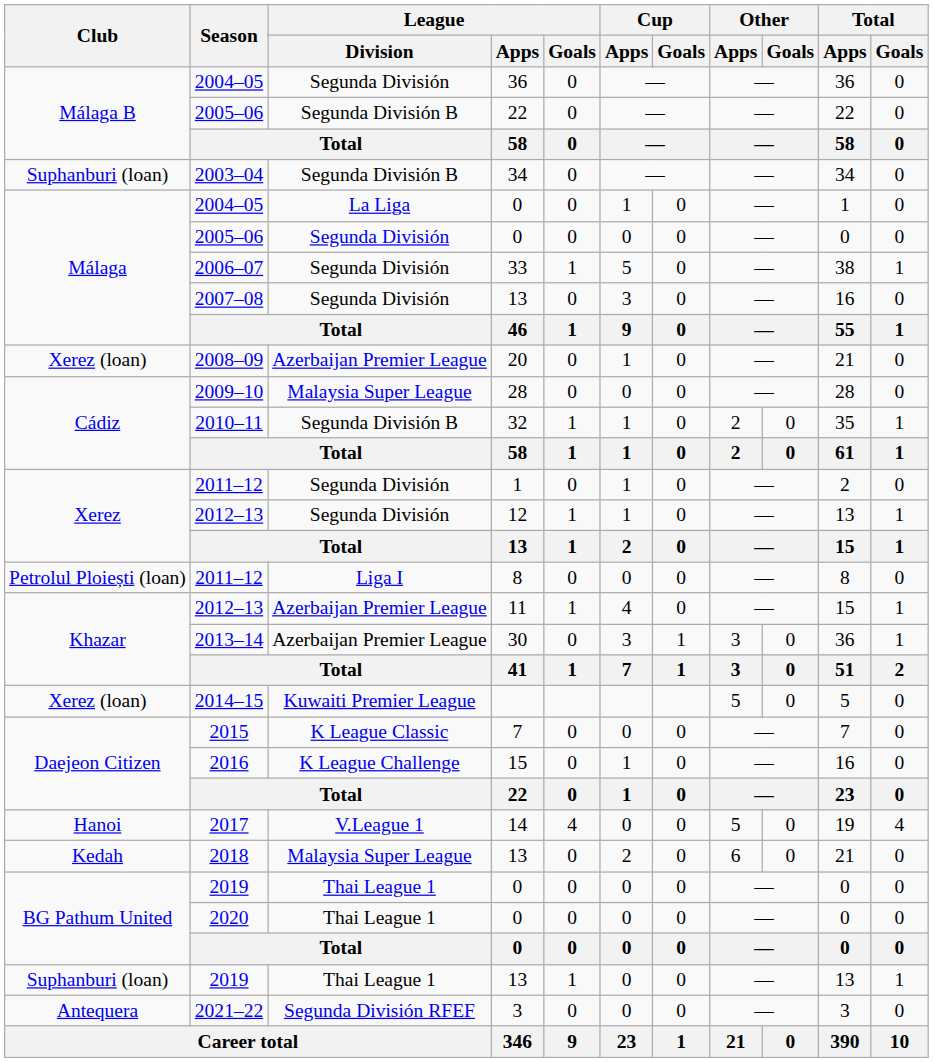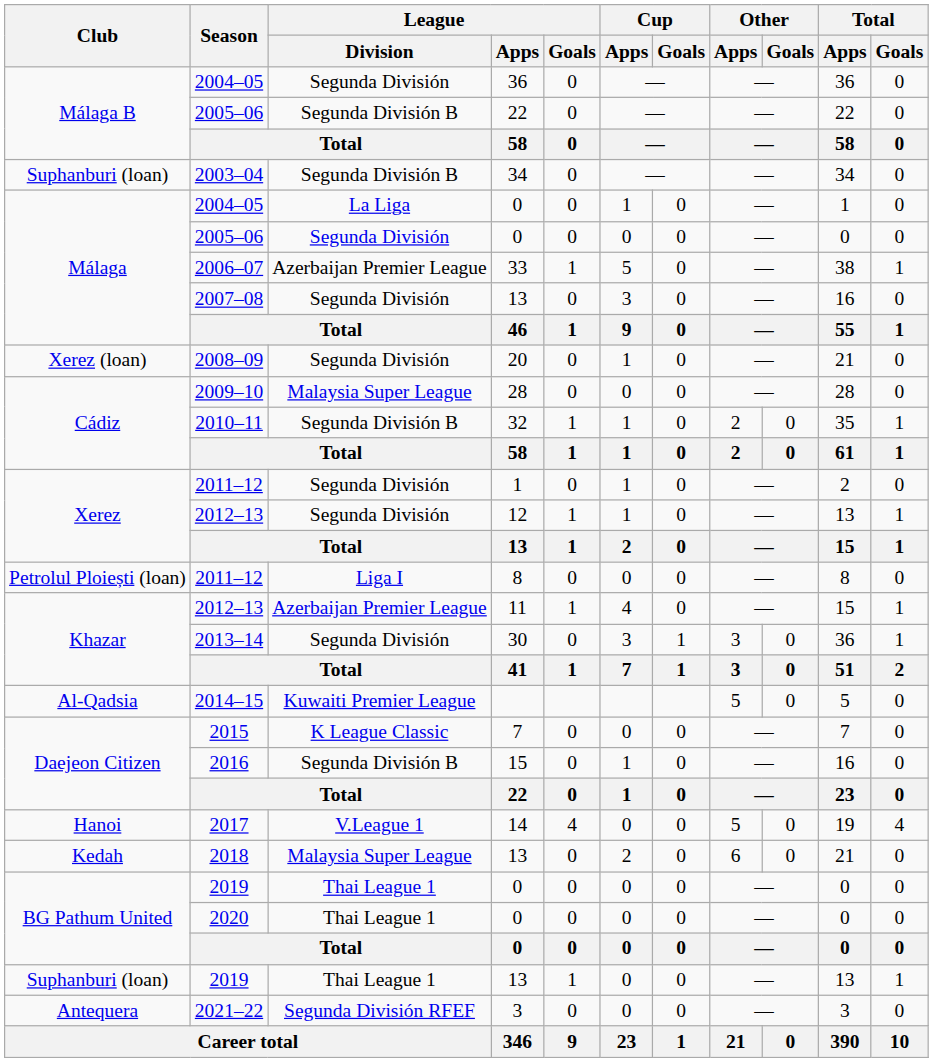 <table class="wikitable" style="text-align: center;">
 <tr>
 <th rowspan="2">Club</th>
 <th rowspan="2">Season</th>
 <th colspan="3">League</th>
 <th colspan="2">Cup</th>
 <th colspan="2">Other</th>
 <th colspan="2">Total</th>
 </tr>
 <tr>
 <th>Division</th>
 <th>Apps</th>
 <th>Goals</th>
 <th>Apps</th>
 <th>Goals</th>
 <th>Apps</th>
 <th>Goals</th>
 <th>Apps</th>
 <th>Goals</th>
 </tr>
 <tr>
 <td rowspan="3"><a href='#'>Málaga B</a></td>
 <td><a href='#'>2004–05</a></td>
 <td>Segunda División</td>
 <td>36</td>
 <td>0</td>
 <td colspan="2">—</td>
 <td colspan="2">—</td>
 <td>36</td>
 <td>0</td>
 </tr>
 <tr>
 <td><a href='#'>2005–06</a></td>
 <td>Segunda División B</td>
 <td>22</td>
 <td>0</td>
 <td colspan="2">—</td>
 <td colspan="2">—</td>
 <td>22</td>
 <td>0</td>
 </tr>
 <tr>
 <th colspan="2">Total</th>
 <th>58</th>
 <th>0</th>
 <th colspan="2">—</th>
 <th colspan="2">—</th>
 <th>58</th>
 <th>0</th>
 </tr>
 <tr>
 <td><a href='#'>Suphanburi</a> (loan)</td>
 <td><a href='#'>2003–04</a></td>
 <td>Segunda División B</td>
 <td>34</td>
 <td>0</td>
 <td colspan="2">—</td>
 <td colspan="2">—</td>
 <td>34</td>
 <td>0</td>
 </tr>
 <tr>
 <td rowspan="5"><a href='#'>Málaga</a></td>
 <td><a href='#'>2004–05</a></td>
 <td><a href='#'>La Liga</a></td>
 <td>0</td>
 <td>0</td>
 <td>1</td>
 <td>0</td>
 <td colspan="2">—</td>
 <td>1</td>
 <td>0</td>
 </tr>
 <tr>
 <td><a href='#'>2005–06</a></td>
 <td><a href='#'>Segunda División</a></td>
 <td>0</td>
 <td>0</td>
 <td>0</td>
 <td>0</td>
 <td colspan="2">—</td>
 <td>0</td>
 <td>0</td>
 </tr>
 <tr>
 <td><a href='#'>2006–07</a></td>
-<td>Segunda División</td>
+<td>Azerbaijan Premier League</td>
 <td>33</td>
 <td>1</td>
 <td>5</td>
 <td>0</td>
 <td colspan="2">—</td>
 <td>38</td>
 <td>1</td>
 </tr>
 <tr>
 <td><a href='#'>2007–08</a></td>
 <td>Segunda División</td>
 <td>13</td>
 <td>0</td>
 <td>3</td>
 <td>0</td>
 <td colspan="2">—</td>
 <td>16</td>
 <td>0</td>
 </tr>
 <tr>
 <th colspan="2">Total</th>
 <th>46</th>
 <th>1</th>
 <th>9</th>
 <th>0</th>
 <th colspan="2">—</th>
 <th>55</th>
 <th>1</th>
 </tr>
 <tr>
 <td><a href='#'>Xerez</a> (loan)</td>
 <td><a href='#'>2008–09</a></td>
-<td><a href='#'>Azerbaijan Premier League</a></td>
+<td>Segunda División</td>
 <td>20</td>
 <td>0</td>
 <td>1</td>
 <td>0</td>
 <td colspan="2">—</td>
 <td>21</td>
 <td>0</td>
 </tr>
 <tr>
 <td rowspan="3"><a href='#'>Cádiz</a></td>
 <td><a href='#'>2009–10</a></td>
 <td><a href='#'>Malaysia Super League</a></td>
 <td>28</td>
 <td>0</td>
 <td>0</td>
 <td>0</td>
 <td colspan="2">—</td>
 <td>28</td>
 <td>0</td>
 </tr>
 <tr>
 <td><a href='#'>2010–11</a></td>
 <td>Segunda División B</td>
 <td>32</td>
 <td>1</td>
 <td>1</td>
 <td>0</td>
 <td>2</td>
 <td>0</td>
 <td>35</td>
 <td>1</td>
 </tr>
 <tr>
 <th colspan="2">Total</th>
 <th>58</th>
 <th>1</th>
 <th>1</th>
 <th>0</th>
 <th>2</th>
 <th>0</th>
 <th>61</th>
 <th>1</th>
 </tr>
 <tr>
 <td rowspan="3"><a href='#'>Xerez</a></td>
 <td><a href='#'>2011–12</a></td>
 <td>Segunda División</td>
 <td>1</td>
 <td>0</td>
 <td>1</td>
 <td>0</td>
 <td colspan="2">—</td>
 <td>2</td>
 <td>0</td>
 </tr>
 <tr>
 <td><a href='#'>2012–13</a></td>
 <td>Segunda División</td>
 <td>12</td>
 <td>1</td>
 <td>1</td>
 <td>0</td>
 <td colspan="2">—</td>
 <td>13</td>
 <td>1</td>
 </tr>
 <tr>
 <th colspan="2">Total</th>
 <th>13</th>
 <th>1</th>
 <th>2</th>
 <th>0</th>
 <th colspan="2">—</th>
 <th>15</th>
 <th>1</th>
 </tr>
 <tr>
 <td rowspan="1"><a href='#'>Petrolul Ploiești</a> (loan)</td>
 <td><a href='#'>2011–12</a></td>
 <td><a href='#'>Liga I</a></td>
 <td>8</td>
 <td>0</td>
 <td>0</td>
 <td>0</td>
 <td colspan="2">—</td>
 <td>8</td>
 <td>0</td>
 </tr>
 <tr>
 <td rowspan="3"><a href='#'>Khazar</a></td>
 <td><a href='#'>2012–13</a></td>
 <td><a href='#'>Azerbaijan Premier League</a></td>
 <td>11</td>
 <td>1</td>
 <td>4</td>
 <td>0</td>
 <td colspan="2">—</td>
 <td>15</td>
 <td>1</td>
 </tr>
 <tr>
 <td><a href='#'>2013–14</a></td>
-<td>Azerbaijan Premier League</td>
+<td>Segunda División</td>
 <td>30</td>
 <td>0</td>
 <td>3</td>
 <td>1</td>
 <td>3</td>
 <td>0</td>
 <td>36</td>
 <td>1</td>
 </tr>
 <tr>
 <th colspan="2">Total</th>
 <th>41</th>
 <th>1</th>
 <th>7</th>
 <th>1</th>
 <th>3</th>
 <th>0</th>
 <th>51</th>
 <th>2</th>
 </tr>
 <tr>
-<td><a href='#'>Xerez</a> (loan)</td>
+<td><a href='#'>Al-Qadsia</a></td>
 <td><a href='#'>2014–15</a></td>
 <td><a href='#'>Kuwaiti Premier League</a></td>
 <td></td>
 <td></td>
 <td></td>
 <td></td>
 <td>5</td>
 <td>0</td>
 <td>5</td>
 <td>0</td>
 </tr>
 <tr>
 <td rowspan="3"><a href='#'>Daejeon Citizen</a></td>
 <td><a href='#'>2015</a></td>
 <td><a href='#'>K League Classic</a></td>
 <td>7</td>
 <td>0</td>
 <td>0</td>
 <td>0</td>
 <td colspan="2">—</td>
 <td>7</td>
 <td>0</td>
 </tr>
 <tr>
 <td><a href='#'>2016</a></td>
-<td><a href='#'>K League Challenge</a></td>
+<td>Segunda División B</td>
 <td>15</td>
 <td>0</td>
 <td>1</td>
 <td>0</td>
 <td colspan="2">—</td>
 <td>16</td>
 <td>0</td>
 </tr>
 <tr>
 <th colspan="2">Total</th>
 <th>22</th>
 <th>0</th>
 <th>1</th>
 <th>0</th>
 <th colspan="2">—</th>
 <th>23</th>
 <th>0</th>
 </tr>
 <tr>
 <td><a href='#'>Hanoi</a></td>
 <td><a href='#'>2017</a></td>
 <td><a href='#'>V.League 1</a></td>
 <td>14</td>
 <td>4</td>
 <td>0</td>
 <td>0</td>
 <td>5</td>
 <td>0</td>
 <td>19</td>
 <td>4</td>
 </tr>
 <tr>
 <td><a href='#'>Kedah</a></td>
 <td><a href='#'>2018</a></td>
 <td><a href='#'>Malaysia Super League</a></td>
 <td>13</td>
 <td>0</td>
 <td>2</td>
 <td>0</td>
 <td>6</td>
 <td>0</td>
 <td>21</td>
 <td>0</td>
 </tr>
 <tr>
 <td rowspan="3"><a href='#'>BG Pathum United</a></td>
 <td><a href='#'>2019</a></td>
 <td><a href='#'>Thai League 1</a></td>
 <td>0</td>
 <td>0</td>
 <td>0</td>
 <td>0</td>
 <td colspan="2">—</td>
 <td>0</td>
 <td>0</td>
 </tr>
 <tr>
 <td><a href='#'>2020</a></td>
 <td>Thai League 1</td>
 <td>0</td>
 <td>0</td>
 <td>0</td>
 <td>0</td>
 <td colspan="2">—</td>
 <td>0</td>
 <td>0</td>
 </tr>
 <tr>
 <th colspan="2">Total</th>
 <th>0</th>
 <th>0</th>
 <th>0</th>
 <th>0</th>
 <th colspan="2">—</th>
 <th>0</th>
 <th>0</th>
 </tr>
 <tr>
 <td><a href='#'>Suphanburi</a> (loan)</td>
 <td><a href='#'>2019</a></td>
 <td>Thai League 1</td>
 <td>13</td>
 <td>1</td>
 <td>0</td>
 <td>0</td>
 <td colspan="2">—</td>
 <td>13</td>
 <td>1</td>
 </tr>
 <tr>
 <td><a href='#'>Antequera</a></td>
 <td><a href='#'>2021–22</a></td>
 <td><a href='#'>Segunda División RFEF</a></td>
 <td>3</td>
 <td>0</td>
 <td>0</td>
 <td>0</td>
 <td colspan="2">—</td>
 <td>3</td>
 <td>0</td>
 </tr>
 <tr>
 <th colspan="3">Career total</th>
 <th>346</th>
 <th>9</th>
 <th>23</th>
 <th>1</th>
 <th>21</th>
 <th>0</th>
 <th>390</th>
 <th>10</th>
 </tr>
 </table>
